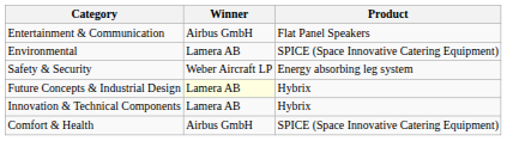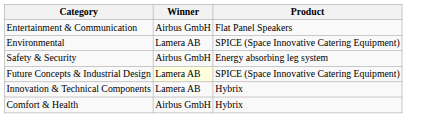 <table class="wikitable">
 <tr>
 <th>Category</th>
 <th>Winner</th>
 <th>Product</th>
 </tr>
 <tr>
 <td>Entertainment & Communication</td>
 <td>Airbus GmbH</td>
 <td>Flat Panel Speakers</td>
 </tr>
 <tr>
 <td>Environmental</td>
 <td>Lamera AB</td>
 <td>SPICE (Space Innovative Catering Equipment)</td>
 </tr>
 <tr>
 <td>Safety & Security</td>
-<td>Weber Aircraft LP</td>
+<td>Airbus GmbH</td>
 <td>Energy absorbing leg system</td>
 </tr>
 <tr>
 <td>Future Concepts & Industrial Design</td>
 <td style="background: lightyellow;">Lamera AB</td>
-<td>Hybrix</td>
+<td>SPICE (Space Innovative Catering Equipment)</td>
 </tr>
 <tr>
 <td>Innovation & Technical Components</td>
 <td>Lamera AB</td>
 <td>Hybrix</td>
 </tr>
 <tr>
 <td>Comfort & Health</td>
 <td>Airbus GmbH</td>
-<td>SPICE (Space Innovative Catering Equipment)</td>
+<td>Hybrix</td>
 </tr>
 </table>
